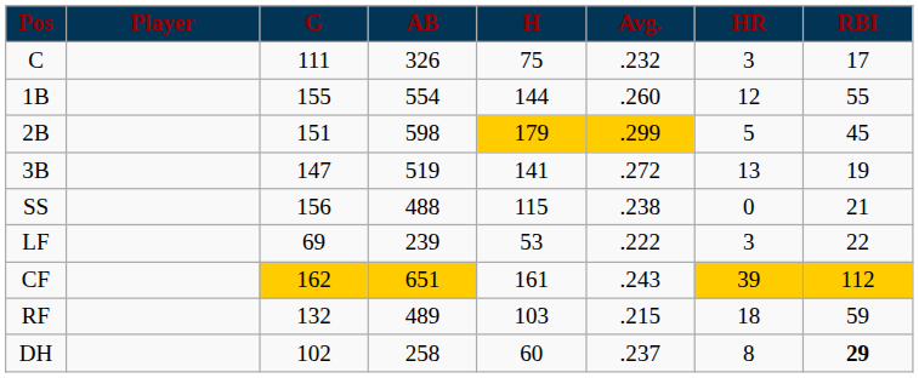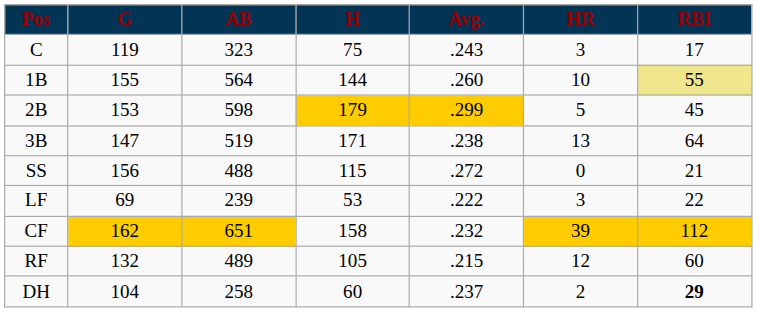 <table class="wikitable sortable">
 <tr>
 <th style="background:#023456;color:#990000;" width="5%">Pos</th>
-<th style="background:#023456;color:#990000;" width="16%">Player</th>
 <th style="background:#023456;color:#990000;" width="9%">G</th>
 <th style="background:#023456;color:#990000;" width="9%">AB</th>
 <th style="background:#023456;color:#990000;" width="9%">H</th>
 <th style="background:#023456;color:#990000;" width="9%">Avg.</th>
 <th style="background:#023456;color:#990000;" width="9%">HR</th>
 <th style="background:#023456;color:#990000;" width="9%">RBI</th>
 </tr>
 <tr align="center">
 <td>C</td>
-<td></td>
-<td>111</td>
-<td>326</td>
+<td>119</td>
+<td>323</td>
 <td>75</td>
-<td>.232</td>
+<td>.243</td>
 <td>3</td>
 <td>17</td>
 </tr>
 <tr align="center">
 <td>1B</td>
-<td></td>
 <td>155</td>
-<td>554</td>
+<td>564</td>
 <td>144</td>
 <td>.260</td>
-<td>12</td>
-<td>55</td>
+<td>10</td>
+<td style="background: khaki;">55</td>
 </tr>
 <tr align="center">
 <td>2B</td>
-<td></td>
-<td>151</td>
+<td>153</td>
 <td>598</td>
 <td bgcolor="FFCC00">179</td>
 <td bgcolor="FFCC00">.299</td>
 <td>5</td>
 <td>45</td>
 </tr>
 <tr align="center">
 <td>3B</td>
-<td></td>
 <td>147</td>
 <td>519</td>
-<td>141</td>
-<td>.272</td>
+<td>171</td>
+<td>.238</td>
 <td>13</td>
-<td>19</td>
+<td>64</td>
 </tr>
 <tr align="center">
 <td>SS</td>
-<td></td>
 <td>156</td>
 <td>488</td>
 <td>115</td>
-<td>.238</td>
+<td>.272</td>
 <td>0</td>
 <td>21</td>
 </tr>
 <tr align="center">
 <td>LF</td>
-<td></td>
 <td>69</td>
 <td>239</td>
 <td>53</td>
 <td>.222</td>
 <td>3</td>
 <td>22</td>
 </tr>
 <tr align="center">
 <td>CF</td>
-<td></td>
 <td bgcolor="FFCC00">162</td>
 <td bgcolor="FFCC00">651</td>
-<td>161</td>
-<td>.243</td>
+<td>158</td>
+<td>.232</td>
 <td bgcolor="FFCC00">39</td>
 <td bgcolor="FFCC00">112</td>
 </tr>
 <tr align="center">
 <td>RF</td>
-<td></td>
 <td>132</td>
 <td>489</td>
-<td>103</td>
+<td>105</td>
 <td>.215</td>
-<td>18</td>
-<td>59</td>
+<td>12</td>
+<td>60</td>
 </tr>
 <tr align="center">
 <td>DH</td>
-<td></td>
-<td>102</td>
+<td>104</td>
 <td>258</td>
 <td>60</td>
 <td>.237</td>
-<td>8</td>
+<td>2</td>
 <td><strong>29</strong></td>
 </tr>
 </table>
